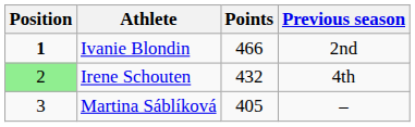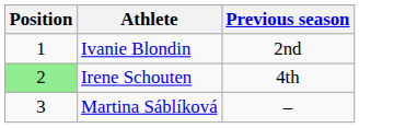 <table class="wikitable">
 <tr>
 <th>Position</th>
 <th>Athlete</th>
-<th>Points</th>
 <th><a href='#'>Previous season</a></th>
 </tr>
 <tr align="center">
-<td><strong>1</strong></td>
+<td>1</td>
 <td align="left"> <a href='#'>Ivanie Blondin</a></td>
-<td>466</td>
 <td>2nd</td>
 </tr>
 <tr align="center">
 <td style="background: lightgreen;">2</td>
 <td align="left"> <a href='#'>Irene Schouten</a></td>
-<td>432</td>
 <td>4th</td>
 </tr>
 <tr align="center">
 <td>3</td>
 <td align="left"> <a href='#'>Martina Sáblíková</a></td>
-<td>405</td>
 <td>–</td>
 </tr>
 </table>
